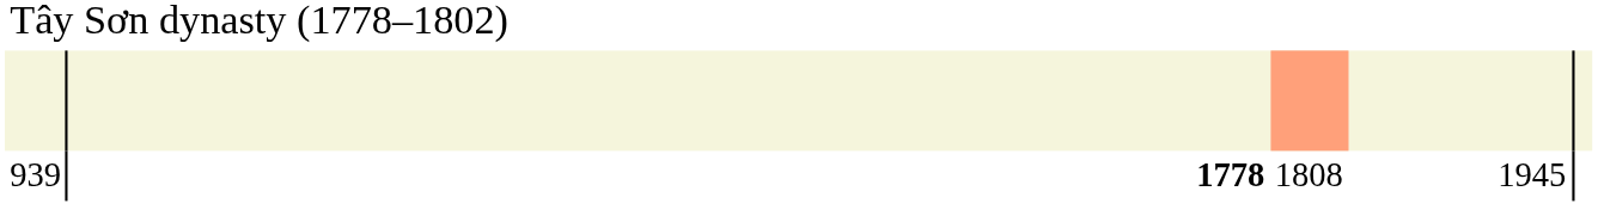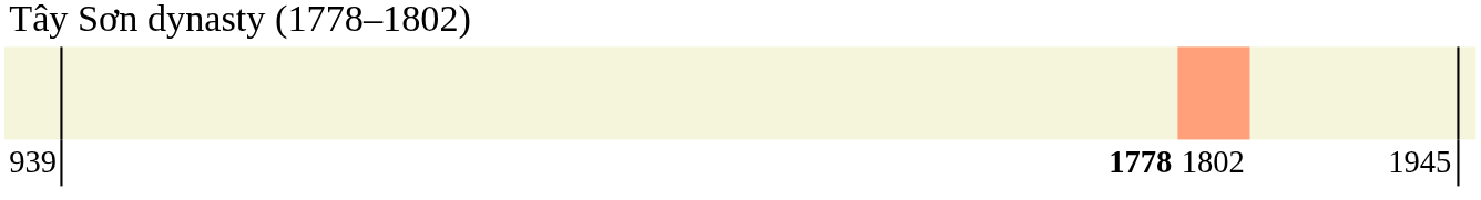 <table width="50%" cellpadding="2" cellspacing="0" style="text-align: right; font-size: 85%; border-bottom: 4px solid #FFFFFF">
 <tr>
 <td colspan="4" align="left"><big>Tây Sơn dynasty (1778–1802)</big></td>
 </tr>
 <tr style="background-color: #F5F5DC; height:40px;">
 <td width="10" style="border-right: 1px solid #000000"> </td>
 <td width="83%"> </td>
 <td width="2%" style="background:#FFA07A"> </td>
 <td width="15%"> </td>
 <td width="10" style="border-left: 1px solid #000000"> </td>
 </tr>
 <tr>
 <td style="border-right: 1px solid #000000">939</td>
 <td><strong>1778</strong></td>
-<td>1808</td>
+<td>1802</td>
 <td>1945</td>
 <td style="border-left: 1px solid #000000"> </td>
 </tr>
 </table>
